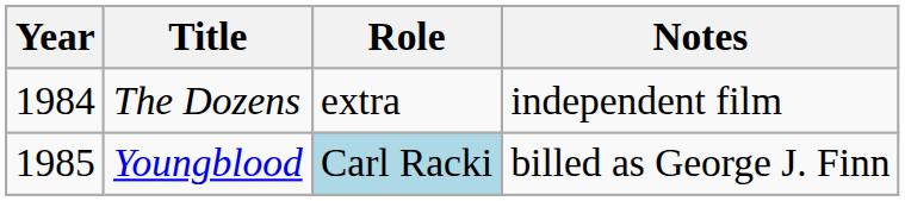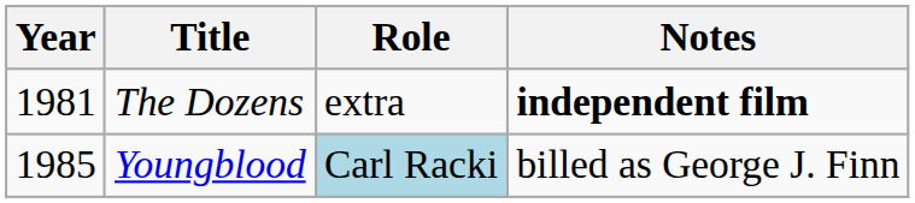 <table class="wikitable sortable">
 <tr>
 <th>Year</th>
 <th>Title</th>
 <th>Role</th>
 <th>Notes</th>
 </tr>
 <tr>
-<td>1984</td>
+<td>1981</td>
 <td><em>The Dozens</em></td>
 <td>extra</td>
-<td>independent film</td>
+<td><strong>independent film</strong></td>
 </tr>
 <tr>
 <td>1985</td>
 <td><em><a href='#'>Youngblood</a></em></td>
 <td style="background: lightblue;">Carl Racki</td>
 <td>billed as George J. Finn</td>
 </tr>
 </table>
